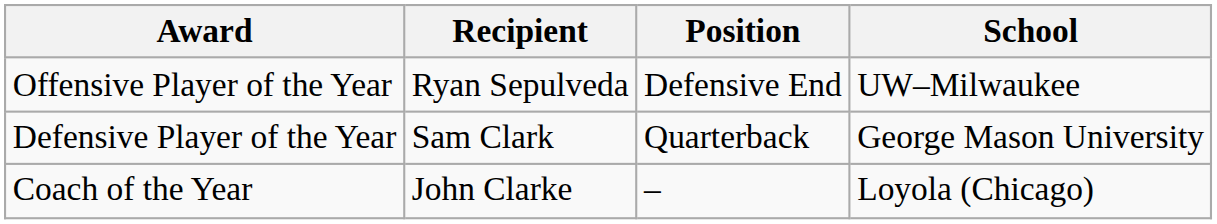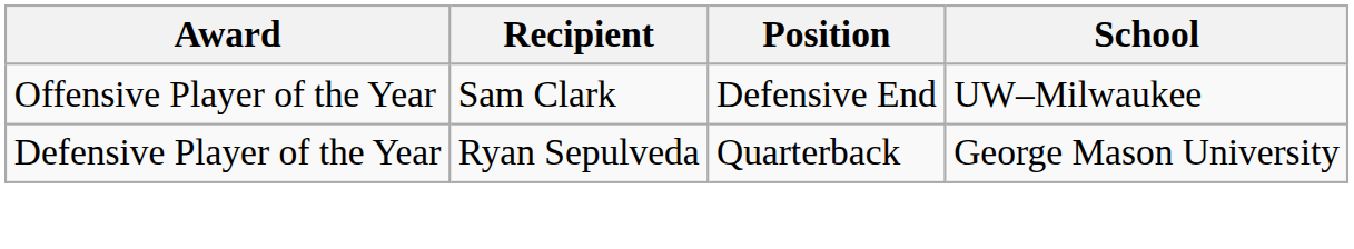 <table class="wikitable">
 <tr>
 <th>Award</th>
 <th>Recipient</th>
 <th>Position</th>
 <th>School</th>
 </tr>
 <tr>
 <td>Offensive Player of the Year</td>
-<td>Ryan Sepulveda</td>
+<td>Sam Clark</td>
 <td>Defensive End</td>
 <td>UW–Milwaukee</td>
 </tr>
 <tr>
 <td>Defensive Player of the Year</td>
-<td>Sam Clark</td>
+<td>Ryan Sepulveda</td>
 <td>Quarterback</td>
 <td>George Mason University</td>
 </tr>
-<tr>
-<td>Coach of the Year</td>
-<td>John Clarke</td>
-<td>–</td>
-<td>Loyola (Chicago)</td>
-</tr>
 </table>
